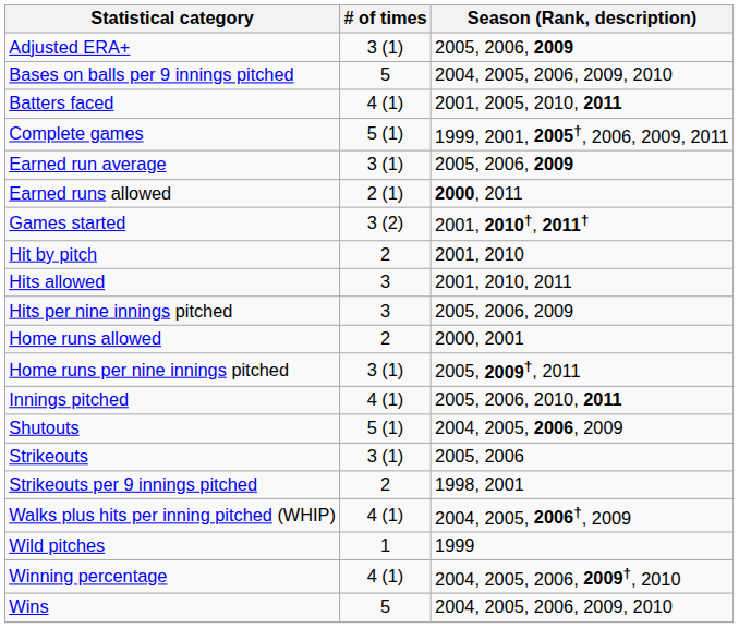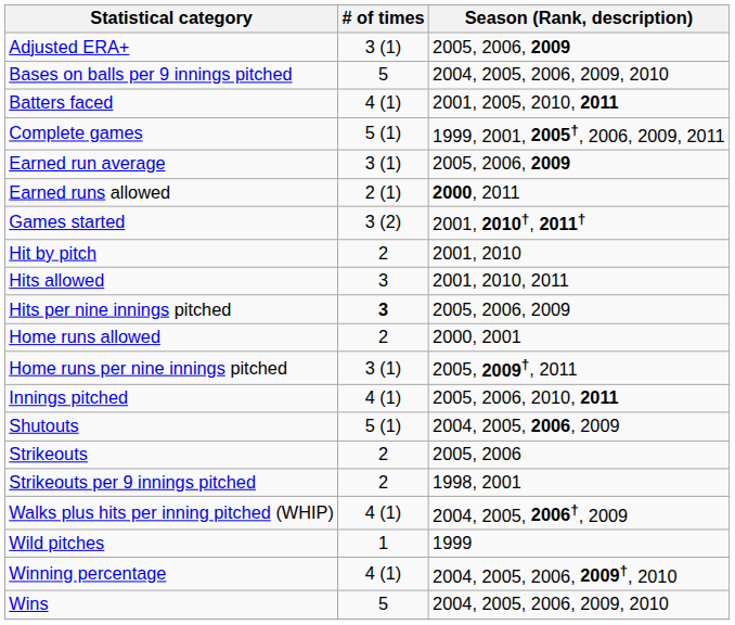 <table class="wikitable" margin: 5px; text-align: center;>
 <tr>
 <th>Statistical category</th>
 <th># of times</th>
 <th>Season (Rank, description)</th>
 </tr>
 <tr>
 <td><a href='#'>Adjusted ERA+</a></td>
 <td align="center">3 (1)</td>
 <td>2005, 2006, <strong>2009</strong></td>
 </tr>
 <tr>
 <td><a href='#'>Bases on balls per 9 innings pitched</a></td>
 <td align="center">5</td>
 <td>2004, 2005, 2006, 2009, 2010</td>
 </tr>
 <tr>
 <td><a href='#'>Batters faced</a></td>
 <td align="center">4 (1)</td>
 <td>2001, 2005, 2010, <strong>2011</strong></td>
 </tr>
 <tr>
 <td><a href='#'>Complete games</a></td>
 <td align="center">5 (1)</td>
 <td>1999, 2001, <strong>2005<sup>†</sup></strong>, 2006, 2009, 2011</td>
 </tr>
 <tr>
 <td><a href='#'>Earned run average</a></td>
 <td align="center">3 (1)</td>
 <td>2005, 2006, <strong>2009</strong></td>
 </tr>
 <tr>
 <td><a href='#'>Earned runs</a> allowed</td>
 <td align="center">2 (1)</td>
 <td><strong>2000</strong>, 2011</td>
 </tr>
 <tr>
 <td><a href='#'>Games started</a></td>
 <td align="center">3 (2)</td>
 <td>2001, <strong>2010<sup>†</sup></strong>, <strong>2011<sup>†</sup></strong></td>
 </tr>
 <tr>
 <td><a href='#'>Hit by pitch</a></td>
 <td align="center">2</td>
 <td>2001, 2010</td>
 </tr>
 <tr>
 <td><a href='#'>Hits allowed</a></td>
 <td align="center">3</td>
 <td>2001, 2010, 2011</td>
 </tr>
 <tr>
 <td><a href='#'>Hits per nine innings</a> pitched</td>
-<td align="center">3</td>
+<td align="center"><strong>3</strong></td>
 <td>2005, 2006, 2009</td>
 </tr>
 <tr>
 <td><a href='#'>Home runs allowed</a></td>
 <td align="center">2</td>
 <td>2000, 2001</td>
 </tr>
 <tr>
 <td><a href='#'>Home runs per nine innings</a> pitched</td>
 <td align="center">3 (1)</td>
 <td>2005, <strong>2009<sup>†</sup></strong>, 2011</td>
 </tr>
 <tr>
 <td><a href='#'>Innings pitched</a></td>
 <td align="center">4 (1)</td>
 <td>2005, 2006, 2010, <strong>2011</strong></td>
 </tr>
 <tr>
 <td><a href='#'>Shutouts</a></td>
 <td align="center">5 (1)</td>
 <td>2004, 2005, <strong>2006</strong>, 2009</td>
 </tr>
 <tr>
 <td><a href='#'>Strikeouts</a></td>
-<td align="center">3 (1)</td>
+<td align="center">2</td>
 <td>2005, 2006</td>
 </tr>
 <tr>
 <td><a href='#'>Strikeouts per 9 innings pitched</a></td>
 <td align="center">2</td>
 <td>1998, 2001</td>
 </tr>
 <tr>
 <td><a href='#'>Walks plus hits per inning pitched</a> (WHIP)</td>
 <td align="center">4 (1)</td>
 <td>2004, 2005, <strong>2006<sup>†</sup></strong>, 2009</td>
 </tr>
 <tr>
 <td><a href='#'>Wild pitches</a></td>
 <td align="center">1</td>
 <td>1999</td>
 </tr>
 <tr>
 <td><a href='#'>Winning percentage</a></td>
 <td align="center">4 (1)</td>
 <td>2004, 2005, 2006, <strong>2009<sup>†</sup></strong>, 2010</td>
 </tr>
 <tr>
 <td><a href='#'>Wins</a></td>
 <td align="center">5</td>
 <td>2004, 2005, 2006, 2009, 2010</td>
 </tr>
 <tr>
 </tr>
 </table>
